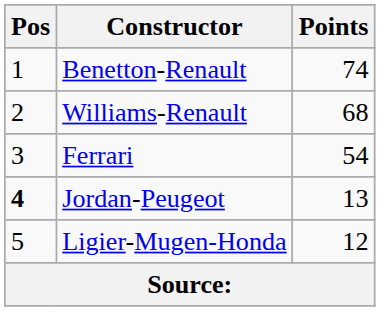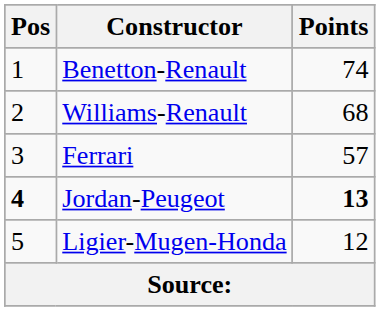 <table class="wikitable" style="font-size: 95%;">
 <tr>
 <th>Pos</th>
 <th>Constructor</th>
 <th>Points</th>
 </tr>
 <tr>
 <td>1</td>
 <td> <a href='#'>Benetton</a>-<a href='#'>Renault</a></td>
 <td style="text-align:right;">74</td>
 </tr>
 <tr>
 <td>2</td>
 <td> <a href='#'>Williams</a>-<a href='#'>Renault</a></td>
 <td style="text-align:right;">68</td>
 </tr>
 <tr>
 <td>3</td>
 <td> <a href='#'>Ferrari</a></td>
-<td style="text-align:right;">54</td>
+<td style="text-align:right;">57</td>
 </tr>
 <tr>
 <td><strong>4</strong></td>
 <td> <a href='#'>Jordan</a>-<a href='#'>Peugeot</a></td>
-<td style="text-align:right;">13</td>
+<td style="text-align:right;"><strong>13</strong></td>
 </tr>
 <tr>
 <td>5</td>
 <td> <a href='#'>Ligier</a>-<a href='#'>Mugen-Honda</a></td>
 <td style="text-align:right;">12</td>
 </tr>
 <tr>
 <th colspan=4>Source: </th>
 </tr>
 </table>
